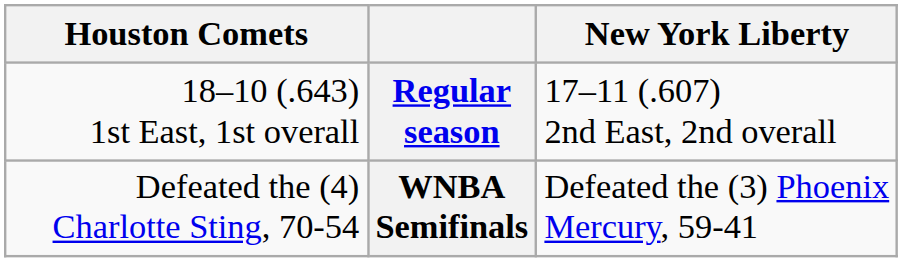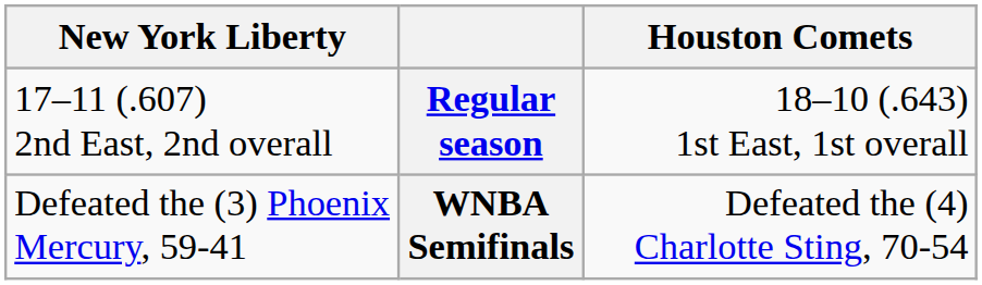 <table class="wikitable" style="width: 60%; font-size:90%;">
 <tr valign=top>
+<th width=50%>New York Liberty</th>
+<th></th>
 <th width=50%>Houston Comets</th>
-<th></th>
-<th width=50%>New York Liberty</th>
 </tr>
 <tr>
+<td align=left>17–11 (.607)<br>2nd East, 2nd overall</td>
+<th><a href='#'>Regular season</a></th>
 <td align=right>18–10 (.643)<br>1st East, 1st overall</td>
-<th><a href='#'>Regular season</a></th>
-<td align=left>17–11 (.607)<br>2nd East, 2nd overall</td>
 </tr>
 <tr>
+<td align=left>Defeated the (3) <a href='#'>Phoenix Mercury</a>, 59-41</td>
+<th>WNBA Semifinals</th>
 <td align=right>Defeated the (4) <a href='#'>Charlotte Sting</a>, 70-54</td>
-<th>WNBA Semifinals</th>
-<td align=left>Defeated the (3) <a href='#'>Phoenix Mercury</a>, 59-41</td>
 </tr>
 </table>
